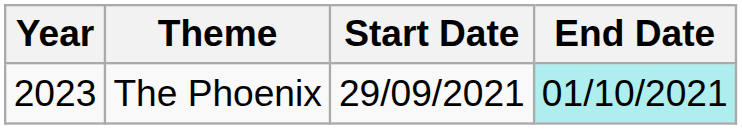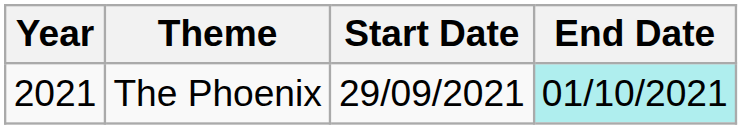 <table class="wikitable">
 <tr>
 <th>Year</th>
 <th>Theme</th>
 <th>Start Date</th>
 <th>End Date</th>
 </tr>
 <tr>
-<td>2023</td>
+<td>2021</td>
 <td>The Phoenix</td>
 <td>29/09/2021</td>
 <td style="background: paleturquoise;">01/10/2021</td>
 </tr>
 </table>
